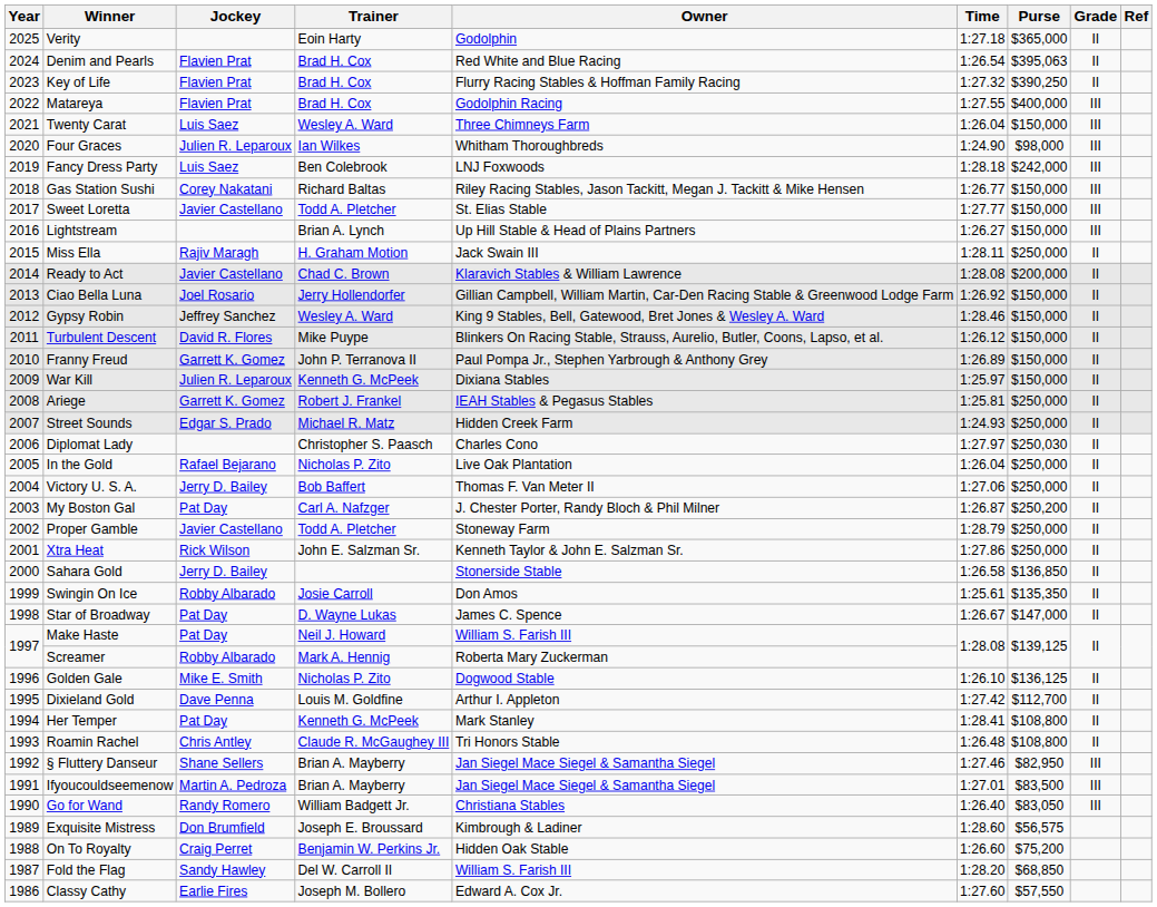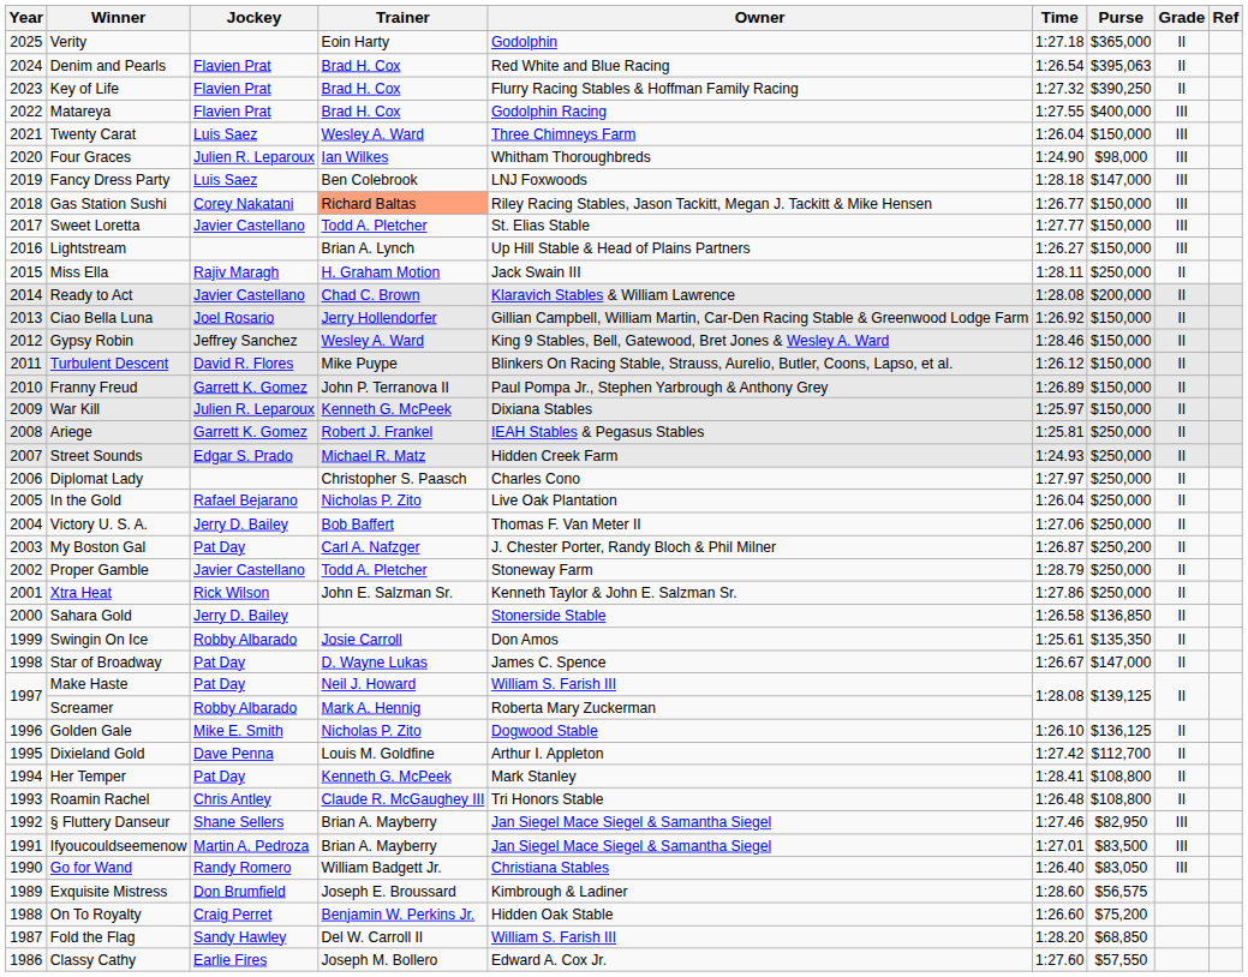 <table class="wikitable sortable">
 <tr>
 <th>Year</th>
 <th>Winner</th>
 <th>Jockey</th>
 <th>Trainer</th>
 <th>Owner</th>
 <th>Time</th>
 <th>Purse</th>
 <th>Grade</th>
 <th>Ref</th>
 </tr>
 <tr style="font-size:90%;">
 <td align=center>2025</td>
 <td>Verity</td>
 <td></td>
 <td>Eoin Harty</td>
 <td><a href='#'>Godolphin</a></td>
 <td align=center>1:27.18</td>
 <td align=center>$365,000</td>
 <td align=center>II</td>
 <td></td>
 </tr>
 <tr style="font-size:90%;">
 <td align=center>2024</td>
 <td>Denim and Pearls</td>
 <td><a href='#'>Flavien Prat</a></td>
 <td><a href='#'>Brad H. Cox</a></td>
 <td>Red White and Blue Racing</td>
 <td align=center>1:26.54</td>
 <td align=center>$395,063</td>
 <td align=center>II</td>
 <td></td>
 </tr>
 <tr style="font-size:90%;">
 <td align=center>2023</td>
 <td>Key of Life</td>
 <td><a href='#'>Flavien Prat</a></td>
 <td><a href='#'>Brad H. Cox</a></td>
 <td>Flurry Racing Stables & Hoffman Family Racing</td>
 <td align=center>1:27.32</td>
 <td align=center>$390,250</td>
 <td align=center>II</td>
 <td></td>
 </tr>
 <tr style="font-size:90%;">
 <td align=center>2022</td>
 <td>Matareya</td>
 <td><a href='#'>Flavien Prat</a></td>
 <td><a href='#'>Brad H. Cox</a></td>
 <td><a href='#'>Godolphin Racing</a></td>
 <td align=center>1:27.55</td>
 <td align=center>$400,000</td>
 <td align=center>III</td>
 <td></td>
 </tr>
 <tr style="font-size:90%;">
 <td align=center>2021</td>
 <td>Twenty Carat</td>
 <td><a href='#'>Luis Saez</a></td>
 <td><a href='#'>Wesley A. Ward</a></td>
 <td><a href='#'>Three Chimneys Farm</a></td>
 <td align=center>1:26.04</td>
 <td align=center>$150,000</td>
 <td align=center>III</td>
 <td></td>
 </tr>
 <tr style="font-size:90%;">
 <td align=center>2020</td>
 <td>Four Graces</td>
 <td><a href='#'>Julien R. Leparoux</a></td>
 <td><a href='#'>Ian Wilkes</a></td>
 <td>Whitham Thoroughbreds</td>
 <td align=center>1:24.90</td>
 <td align=center>$98,000</td>
 <td align=center>III</td>
 <td></td>
 </tr>
 <tr style="font-size:90%;">
 <td align=center>2019</td>
 <td>Fancy Dress Party</td>
 <td><a href='#'>Luis Saez</a></td>
 <td>Ben Colebrook</td>
 <td>LNJ Foxwoods</td>
 <td align=center>1:28.18</td>
-<td align=center>$242,000</td>
+<td align=center>$147,000</td>
 <td align=center>III</td>
 <td></td>
 </tr>
 <tr style="font-size:90%;">
 <td align=center>2018</td>
 <td>Gas Station Sushi</td>
 <td><a href='#'>Corey Nakatani</a></td>
-<td>Richard Baltas</td>
+<td style="background: lightsalmon;">Richard Baltas</td>
 <td>Riley Racing Stables, Jason Tackitt, Megan J. Tackitt & Mike Hensen</td>
 <td align=center>1:26.77</td>
 <td align=center>$150,000</td>
 <td align=center>III</td>
 <td></td>
 </tr>
 <tr style="font-size:90%;">
 <td align=center>2017</td>
 <td>Sweet Loretta</td>
 <td><a href='#'>Javier Castellano</a></td>
 <td><a href='#'>Todd A. Pletcher</a></td>
 <td>St. Elias Stable</td>
 <td align=center>1:27.77</td>
 <td align=center>$150,000</td>
 <td align=center>III</td>
 <td></td>
 </tr>
 <tr style="font-size:90%;">
 <td align=center>2016</td>
 <td>Lightstream</td>
 <td></td>
 <td>Brian A. Lynch</td>
 <td>Up Hill Stable & Head of Plains Partners</td>
 <td align=center>1:26.27</td>
 <td align=center>$150,000</td>
 <td align=center>III</td>
 <td></td>
 </tr>
 <tr style="font-size:90%;">
 <td align=center>2015</td>
 <td>Miss Ella</td>
 <td><a href='#'>Rajiv Maragh</a></td>
 <td><a href='#'>H. Graham Motion</a></td>
 <td>Jack Swain III</td>
 <td align=center>1:28.11</td>
 <td align=center>$250,000</td>
 <td align=center>II</td>
 <td></td>
 </tr>
 <tr style="font-size:90%; background-color:#E8E8E8">
 <td align=center>2014</td>
 <td>Ready to Act</td>
 <td><a href='#'>Javier Castellano</a></td>
 <td><a href='#'>Chad C. Brown</a></td>
 <td><a href='#'>Klaravich Stables</a> & William Lawrence</td>
 <td align=center>1:28.08</td>
 <td align=center>$200,000</td>
 <td align=center>II</td>
 <td></td>
 </tr>
 <tr style="font-size:90%; background-color:#E8E8E8">
 <td align=center>2013</td>
 <td>Ciao Bella Luna</td>
 <td><a href='#'>Joel Rosario</a></td>
 <td><a href='#'>Jerry Hollendorfer</a></td>
 <td>Gillian Campbell, William Martin, Car-Den Racing Stable & Greenwood Lodge Farm</td>
 <td align=center>1:26.92</td>
 <td align=center>$150,000</td>
 <td align=center>II</td>
 <td></td>
 </tr>
 <tr style="font-size:90%; background-color:#E8E8E8">
 <td align=center>2012</td>
 <td>Gypsy Robin</td>
 <td>Jeffrey Sanchez</td>
 <td><a href='#'>Wesley A. Ward</a></td>
 <td>King 9 Stables, Bell, Gatewood, Bret Jones & <a href='#'>Wesley A. Ward</a></td>
 <td align=center>1:28.46</td>
 <td align=center>$150,000</td>
 <td align=center>II</td>
 <td></td>
 </tr>
 <tr style="font-size:90%; background-color:#E8E8E8">
 <td align=center>2011</td>
 <td><a href='#'>Turbulent Descent</a></td>
 <td><a href='#'>David R. Flores</a></td>
 <td>Mike Puype</td>
 <td>Blinkers On Racing Stable, Strauss, Aurelio, Butler, Coons, Lapso, et al.</td>
 <td align=center>1:26.12</td>
 <td align=center>$150,000</td>
 <td align=center>II</td>
 <td></td>
 </tr>
 <tr style="font-size:90%; background-color:#E8E8E8">
 <td align=center>2010</td>
 <td>Franny Freud</td>
 <td><a href='#'>Garrett K. Gomez</a></td>
 <td>John P. Terranova II</td>
 <td>Paul Pompa Jr., Stephen Yarbrough & Anthony Grey</td>
 <td align=center>1:26.89</td>
 <td align=center>$150,000</td>
 <td align=center>II</td>
 <td></td>
 </tr>
 <tr style="font-size:90%; background-color:#E8E8E8">
 <td align=center>2009</td>
 <td>War Kill</td>
 <td><a href='#'>Julien R. Leparoux</a></td>
 <td><a href='#'>Kenneth G. McPeek</a></td>
 <td>Dixiana Stables</td>
 <td align=center>1:25.97</td>
 <td align=center>$150,000</td>
 <td align=center>II</td>
 <td></td>
 </tr>
 <tr style="font-size:90%; background-color:#E8E8E8">
 <td align=center>2008</td>
 <td>Ariege</td>
 <td><a href='#'>Garrett K. Gomez</a></td>
 <td><a href='#'>Robert J. Frankel</a></td>
 <td><a href='#'>IEAH Stables</a> & Pegasus Stables</td>
 <td align=center>1:25.81</td>
 <td align=center>$250,000</td>
 <td align=center>II</td>
 <td></td>
 </tr>
 <tr style="font-size:90%; background-color:#E8E8E8">
 <td align=center>2007</td>
 <td>Street Sounds</td>
 <td><a href='#'>Edgar S. Prado</a></td>
 <td><a href='#'>Michael R. Matz</a></td>
 <td>Hidden Creek Farm</td>
 <td align=center>1:24.93</td>
 <td align=center>$250,000</td>
 <td align=center>II</td>
 <td></td>
 </tr>
 <tr style="font-size:90%;">
 <td align=center>2006</td>
 <td>Diplomat Lady</td>
 <td></td>
 <td>Christopher S. Paasch</td>
 <td>Charles Cono</td>
 <td align=center>1:27.97</td>
-<td align=center>$250,030</td>
+<td align=center>$250,000</td>
 <td align=center>II</td>
 <td></td>
 </tr>
 <tr style="font-size:90%;">
 <td align=center>2005</td>
 <td>In the Gold</td>
 <td><a href='#'>Rafael Bejarano</a></td>
 <td><a href='#'>Nicholas P. Zito</a></td>
 <td>Live Oak Plantation</td>
 <td align=center>1:26.04</td>
 <td align=center>$250,000</td>
 <td align=center>II</td>
 <td></td>
 </tr>
 <tr style="font-size:90%;">
 <td align=center>2004</td>
 <td>Victory U. S. A.</td>
 <td><a href='#'>Jerry D. Bailey</a></td>
 <td><a href='#'>Bob Baffert</a></td>
 <td>Thomas F. Van Meter II</td>
 <td align=center>1:27.06</td>
 <td align=center>$250,000</td>
 <td align=center>II</td>
 <td></td>
 </tr>
 <tr style="font-size:90%;">
 <td align=center>2003</td>
 <td>My Boston Gal</td>
 <td><a href='#'>Pat Day</a></td>
 <td><a href='#'>Carl A. Nafzger</a></td>
 <td>J. Chester Porter, Randy Bloch & Phil Milner</td>
 <td align=center>1:26.87</td>
 <td align=center>$250,200</td>
 <td align=center>II</td>
 <td></td>
 </tr>
 <tr style="font-size:90%;">
 <td align=center>2002</td>
 <td>Proper Gamble</td>
 <td><a href='#'>Javier Castellano</a></td>
 <td><a href='#'>Todd A. Pletcher</a></td>
 <td>Stoneway Farm</td>
 <td align=center>1:28.79</td>
 <td align=center>$250,000</td>
 <td align=center>II</td>
 <td></td>
 </tr>
 <tr style="font-size:90%;">
 <td align=center>2001</td>
 <td><a href='#'>Xtra Heat</a></td>
 <td><a href='#'>Rick Wilson</a></td>
 <td>John E. Salzman Sr.</td>
 <td>Kenneth Taylor & John E. Salzman Sr.</td>
 <td align=center>1:27.86</td>
 <td align=center>$250,000</td>
 <td align=center>II</td>
 <td></td>
 </tr>
 <tr style="font-size:90%;">
 <td align=center>2000</td>
 <td>Sahara Gold</td>
 <td><a href='#'>Jerry D. Bailey</a></td>
 <td></td>
 <td><a href='#'>Stonerside Stable</a></td>
 <td align=center>1:26.58</td>
 <td align=center>$136,850</td>
 <td align=center>II</td>
 <td></td>
 </tr>
 <tr style="font-size:90%;">
 <td align=center>1999</td>
 <td>Swingin On Ice</td>
 <td><a href='#'>Robby Albarado</a></td>
 <td><a href='#'>Josie Carroll</a></td>
 <td>Don Amos</td>
 <td align=center>1:25.61</td>
 <td align=center>$135,350</td>
 <td align=center>II</td>
 <td></td>
 </tr>
 <tr style="font-size:90%;">
 <td align=center>1998</td>
 <td>Star of Broadway</td>
 <td><a href='#'>Pat Day</a></td>
 <td><a href='#'>D. Wayne Lukas</a></td>
 <td>James C. Spence</td>
 <td align=center>1:26.67</td>
 <td align=center>$147,000</td>
 <td align=center>II</td>
 <td></td>
 </tr>
 <tr style="font-size:90%;">
 <td align=center rowspan=2>1997</td>
 <td>Make Haste</td>
 <td><a href='#'>Pat Day</a></td>
 <td><a href='#'>Neil J. Howard</a></td>
 <td><a href='#'>William S. Farish III</a></td>
 <td align=center rowspan=2>1:28.08</td>
 <td align=center rowspan=2>$139,125</td>
 <td align=center rowspan=2>II</td>
 <td rowspan=2></td>
 </tr>
 <tr style="font-size:90%;">
 <td>Screamer</td>
 <td><a href='#'>Robby Albarado</a></td>
 <td><a href='#'>Mark A. Hennig</a></td>
 <td>Roberta Mary Zuckerman</td>
 </tr>
 <tr style="font-size:90%;">
 <td align=center>1996</td>
 <td>Golden Gale</td>
 <td><a href='#'>Mike E. Smith</a></td>
 <td><a href='#'>Nicholas P. Zito</a></td>
 <td><a href='#'>Dogwood Stable</a></td>
 <td align=center>1:26.10</td>
 <td align=center>$136,125</td>
 <td align=center>II</td>
 <td></td>
 </tr>
 <tr style="font-size:90%;">
 <td align=center>1995</td>
 <td>Dixieland Gold</td>
 <td><a href='#'>Dave Penna</a></td>
 <td>Louis M. Goldfine</td>
 <td>Arthur I. Appleton</td>
 <td align=center>1:27.42</td>
 <td align=center>$112,700</td>
 <td align=center>II</td>
 <td></td>
 </tr>
 <tr style="font-size:90%;">
 <td align=center>1994</td>
 <td>Her Temper</td>
 <td><a href='#'>Pat Day</a></td>
 <td><a href='#'>Kenneth G. McPeek</a></td>
 <td>Mark Stanley</td>
 <td align=center>1:28.41</td>
 <td align=center>$108,800</td>
 <td align=center>II</td>
 <td></td>
 </tr>
 <tr style="font-size:90%;">
 <td align=center>1993</td>
 <td>Roamin Rachel</td>
 <td><a href='#'>Chris Antley</a></td>
 <td><a href='#'>Claude R. McGaughey III</a></td>
 <td>Tri Honors Stable</td>
 <td align=center>1:26.48</td>
 <td align=center>$108,800</td>
 <td align=center>II</td>
 <td></td>
 </tr>
 <tr style="font-size:90%;">
 <td align=center>1992</td>
 <td>§ Fluttery Danseur</td>
 <td><a href='#'>Shane Sellers</a></td>
 <td>Brian A. Mayberry</td>
 <td><a href='#'>Jan Siegel Mace Siegel & Samantha Siegel</a></td>
 <td align=center>1:27.46</td>
 <td align=center>$82,950</td>
 <td align=center>III</td>
 <td></td>
 </tr>
 <tr style="font-size:90%;">
 <td align=center>1991</td>
 <td>Ifyoucouldseemenow</td>
 <td><a href='#'>Martin A. Pedroza</a></td>
 <td>Brian A. Mayberry</td>
 <td><a href='#'>Jan Siegel Mace Siegel & Samantha Siegel</a></td>
 <td align=center>1:27.01</td>
 <td align=center>$83,500</td>
 <td align=center>III</td>
 <td></td>
 </tr>
 <tr style="font-size:90%;">
 <td align=center>1990</td>
 <td><a href='#'>Go for Wand</a></td>
 <td><a href='#'>Randy Romero</a></td>
 <td>William Badgett Jr.</td>
 <td><a href='#'>Christiana Stables</a></td>
 <td align=center>1:26.40</td>
 <td align=center>$83,050</td>
 <td align=center>III</td>
 <td></td>
 </tr>
 <tr style="font-size:90%;">
 <td align=center>1989</td>
 <td>Exquisite Mistress</td>
 <td><a href='#'>Don Brumfield</a></td>
 <td>Joseph E. Broussard</td>
 <td>Kimbrough & Ladiner</td>
 <td align=center>1:28.60</td>
 <td align=center>$56,575</td>
 <td align=center></td>
 <td></td>
 </tr>
 <tr style="font-size:90%;">
 <td align=center>1988</td>
 <td>On To Royalty</td>
 <td><a href='#'>Craig Perret</a></td>
 <td><a href='#'>Benjamin W. Perkins Jr.</a></td>
 <td>Hidden Oak Stable</td>
 <td align=center>1:26.60</td>
 <td align=center>$75,200</td>
 <td align=center></td>
 <td></td>
 </tr>
 <tr style="font-size:90%;">
 <td align=center>1987</td>
 <td>Fold the Flag</td>
 <td><a href='#'>Sandy Hawley</a></td>
 <td>Del W. Carroll II</td>
 <td><a href='#'>William S. Farish III</a></td>
 <td align=center>1:28.20</td>
 <td align=center>$68,850</td>
 <td align=center></td>
 <td></td>
 </tr>
 <tr style="font-size:90%;">
 <td align=center>1986</td>
 <td>Classy Cathy</td>
 <td><a href='#'>Earlie Fires</a></td>
 <td>Joseph M. Bollero</td>
 <td>Edward A. Cox Jr.</td>
 <td align=center>1:27.60</td>
 <td align=center>$57,550</td>
 <td align=center></td>
 <td></td>
 </tr>
 </table>
